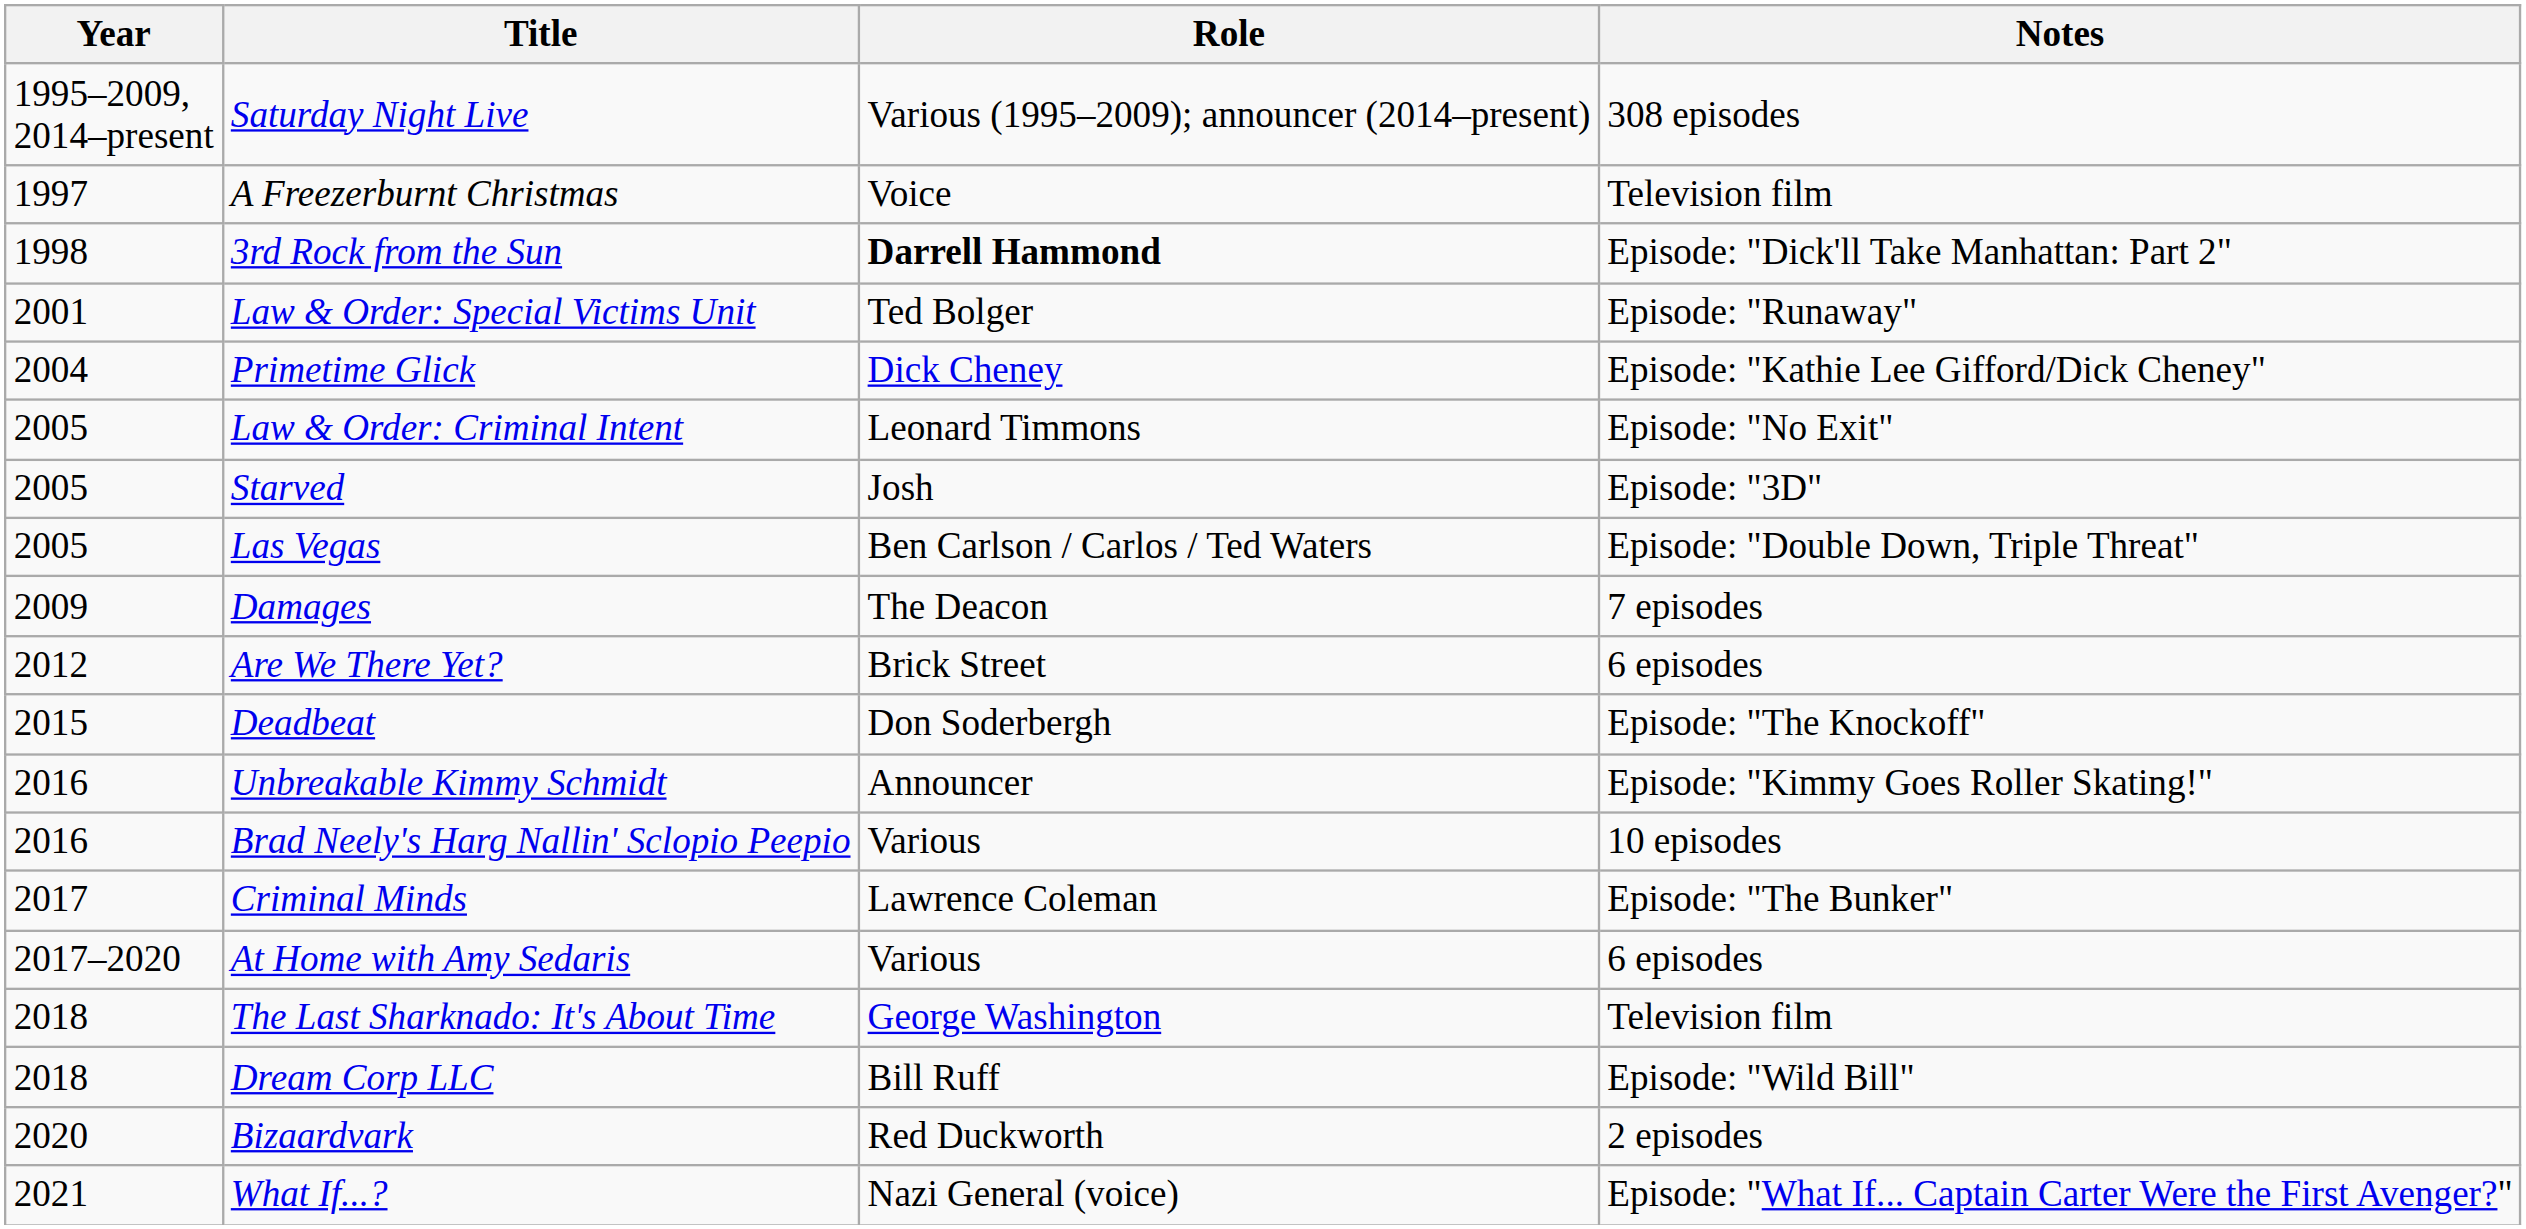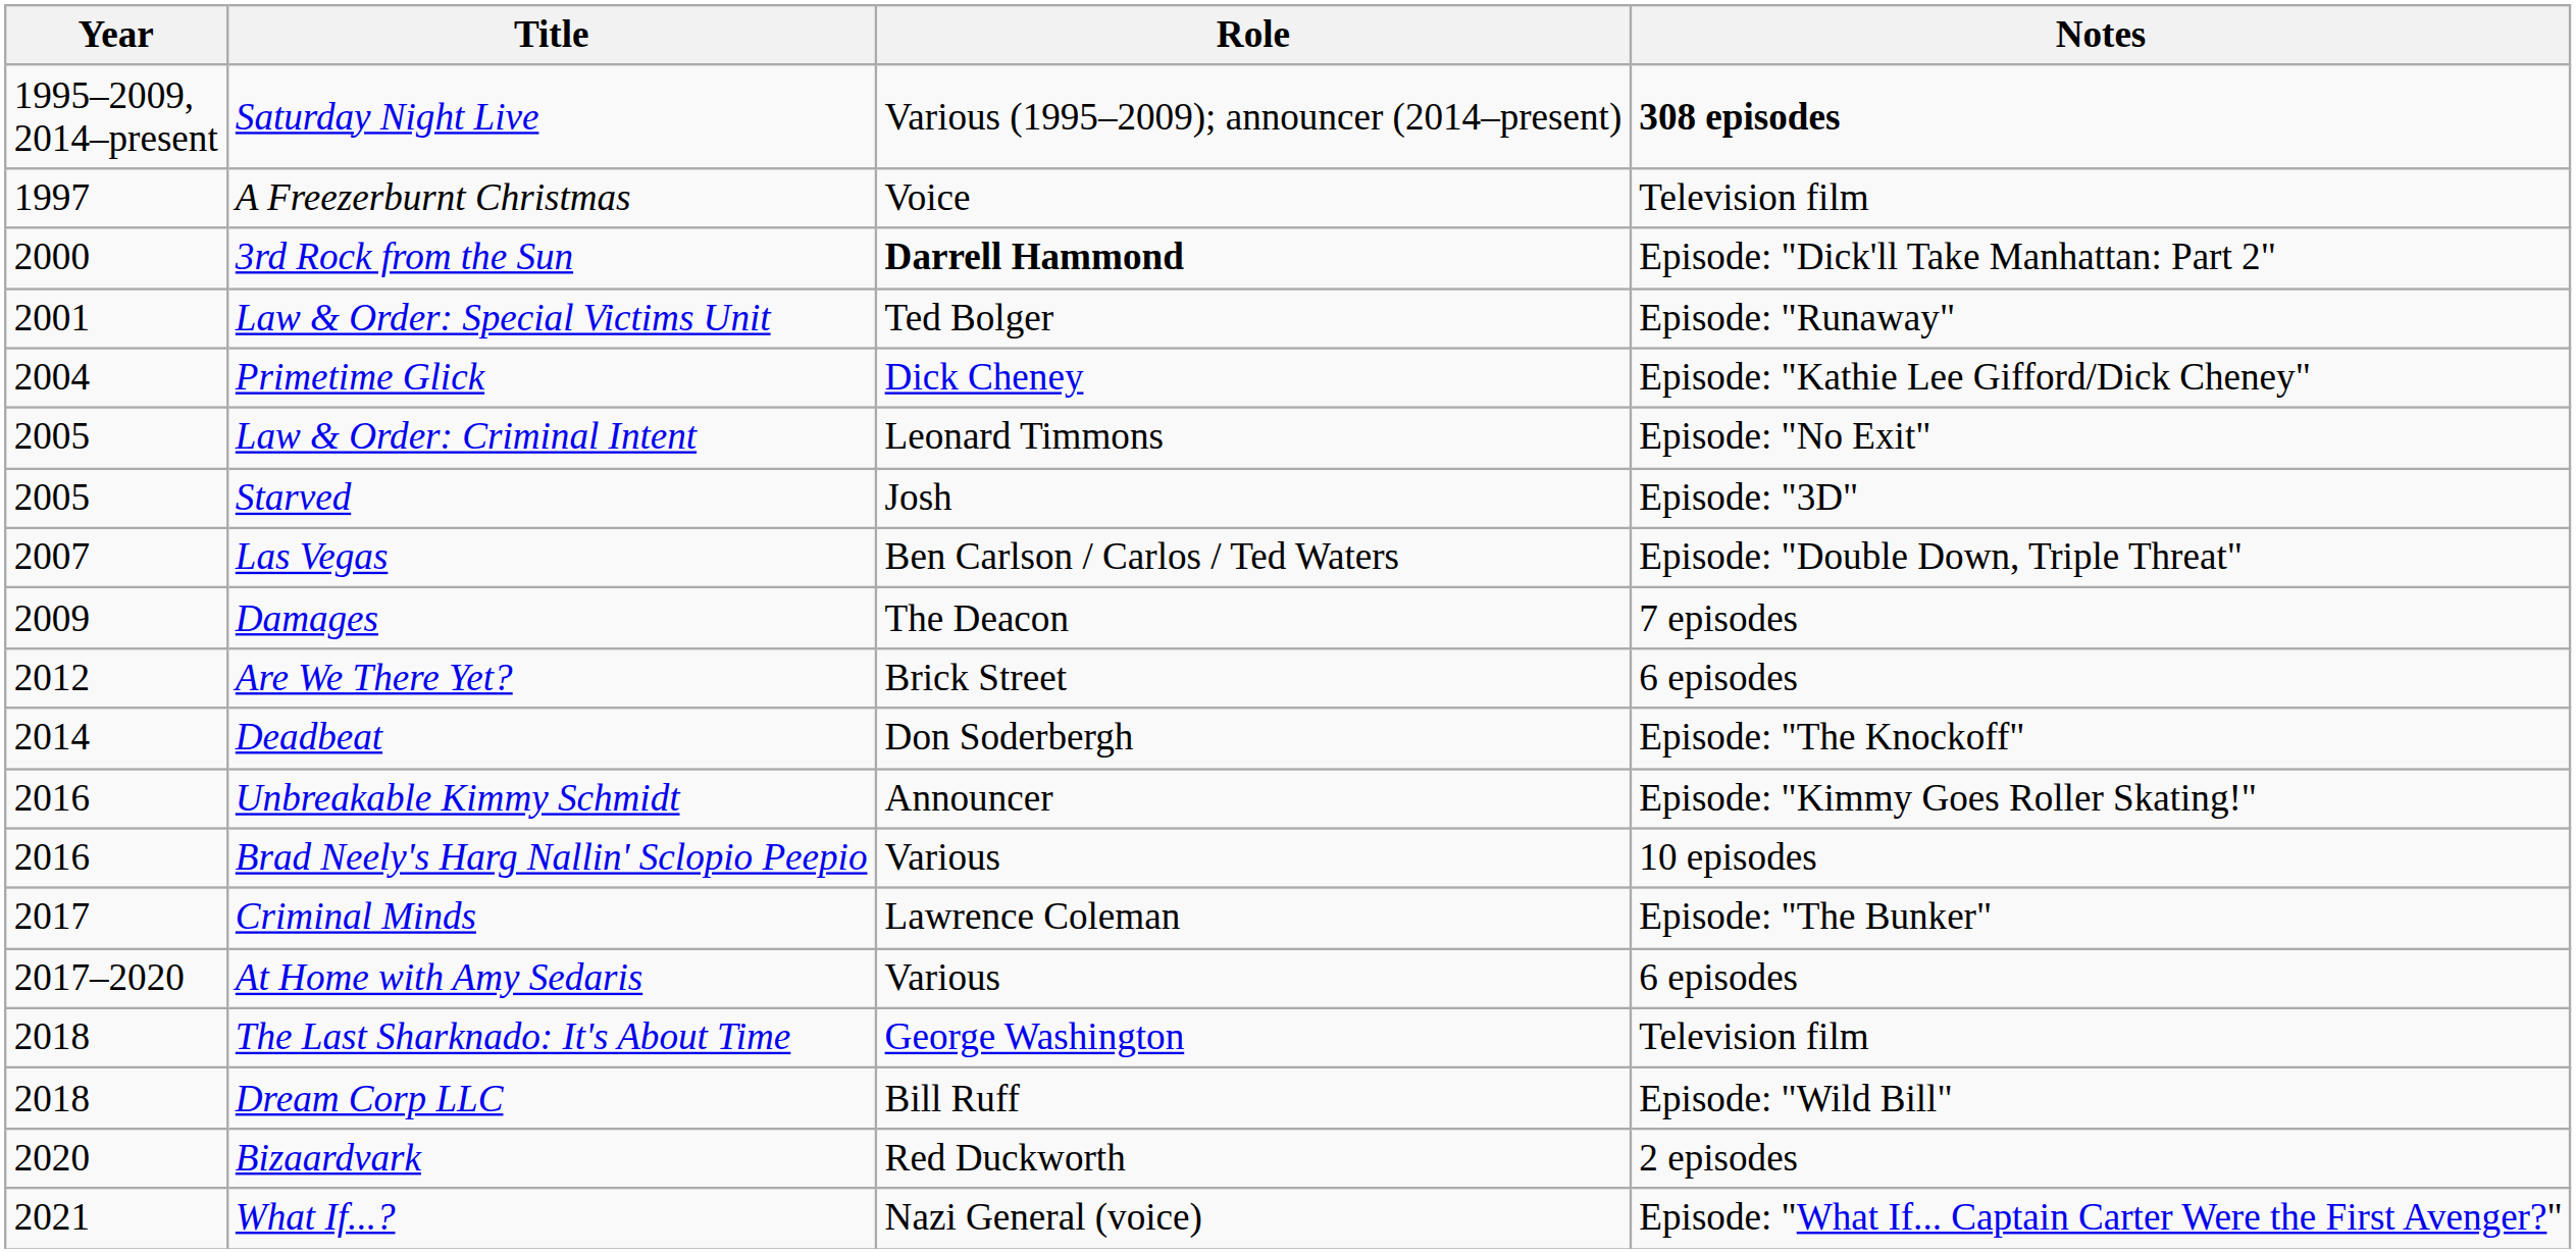 <table class="wikitable">
 <tr>
 <th>Year</th>
 <th>Title</th>
 <th>Role</th>
 <th>Notes</th>
 </tr>
 <tr>
 <td>1995–2009,<br>2014–present</td>
 <td><em><a href='#'>Saturday Night Live</a></em></td>
 <td>Various (1995–2009); announcer (2014–present)</td>
-<td>308 episodes</td>
+<td><strong>308 episodes</strong></td>
 </tr>
 <tr>
 <td>1997</td>
 <td><em>A Freezerburnt Christmas</em></td>
 <td>Voice</td>
 <td>Television film</td>
 </tr>
 <tr>
-<td>1998</td>
+<td>2000</td>
 <td><em><a href='#'>3rd Rock from the Sun</a></em></td>
 <td><strong>Darrell Hammond</strong></td>
 <td>Episode: "Dick'll Take Manhattan: Part 2"</td>
 </tr>
 <tr>
 <td>2001</td>
 <td><em><a href='#'>Law & Order: Special Victims Unit</a></em></td>
 <td>Ted Bolger</td>
 <td>Episode: "Runaway"</td>
 </tr>
 <tr>
 <td>2004</td>
 <td><em><a href='#'>Primetime Glick</a></em></td>
 <td><a href='#'>Dick Cheney</a></td>
 <td>Episode: "Kathie Lee Gifford/Dick Cheney"</td>
 </tr>
 <tr>
 <td>2005</td>
 <td><em><a href='#'>Law & Order: Criminal Intent</a></em></td>
 <td>Leonard Timmons</td>
 <td>Episode: "No Exit"</td>
 </tr>
 <tr>
 <td>2005</td>
 <td><em><a href='#'>Starved</a></em></td>
 <td>Josh</td>
 <td>Episode: "3D"</td>
 </tr>
 <tr>
-<td>2005</td>
+<td>2007</td>
 <td><a href='#'><em>Las Vegas</em></a></td>
 <td>Ben Carlson / Carlos / Ted Waters</td>
 <td>Episode: "Double Down, Triple Threat"</td>
 </tr>
 <tr>
 <td>2009</td>
 <td><a href='#'><em>Damages</em></a></td>
 <td>The Deacon</td>
 <td>7 episodes</td>
 </tr>
 <tr>
 <td>2012</td>
 <td><a href='#'><em>Are We There Yet?</em></a></td>
 <td>Brick Street</td>
 <td>6 episodes</td>
 </tr>
 <tr>
-<td>2015</td>
+<td>2014</td>
 <td><a href='#'><em>Deadbeat</em></a></td>
 <td>Don Soderbergh</td>
 <td>Episode: "The Knockoff"</td>
 </tr>
 <tr>
 <td>2016</td>
 <td><em><a href='#'>Unbreakable Kimmy Schmidt</a></em></td>
 <td>Announcer</td>
 <td>Episode: "Kimmy Goes Roller Skating!"</td>
 </tr>
 <tr>
 <td>2016</td>
 <td><em><a href='#'>Brad Neely's Harg Nallin' Sclopio Peepio</a></em></td>
 <td>Various</td>
 <td>10 episodes</td>
 </tr>
 <tr>
 <td>2017</td>
 <td><em><a href='#'>Criminal Minds</a></em></td>
 <td>Lawrence Coleman</td>
 <td>Episode: "The Bunker"</td>
 </tr>
 <tr>
 <td>2017–2020</td>
 <td><em><a href='#'>At Home with Amy Sedaris</a></em></td>
 <td>Various</td>
 <td>6 episodes</td>
 </tr>
 <tr>
 <td>2018</td>
 <td><em><a href='#'>The Last Sharknado: It's About Time</a></em></td>
 <td><a href='#'>George Washington</a></td>
 <td>Television film</td>
 </tr>
 <tr>
 <td>2018</td>
 <td><em><a href='#'>Dream Corp LLC</a></em></td>
 <td>Bill Ruff</td>
 <td>Episode: "Wild Bill"</td>
 </tr>
 <tr>
 <td>2020</td>
 <td><em><a href='#'>Bizaardvark</a></em></td>
 <td>Red Duckworth</td>
 <td>2 episodes</td>
 </tr>
 <tr>
 <td>2021</td>
 <td><em><a href='#'>What If...?</a></em></td>
 <td>Nazi General (voice)</td>
 <td>Episode: "<a href='#'>What If... Captain Carter Were the First Avenger?</a>"</td>
 </tr>
 </table>
